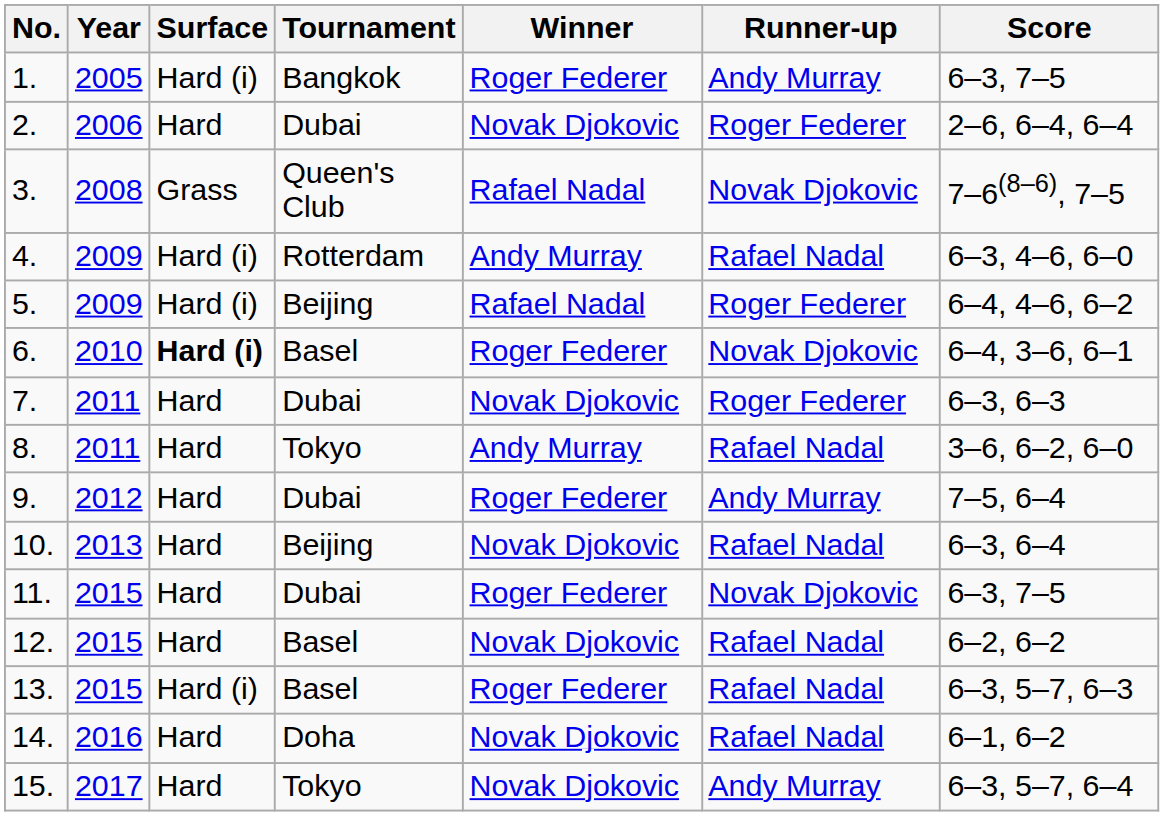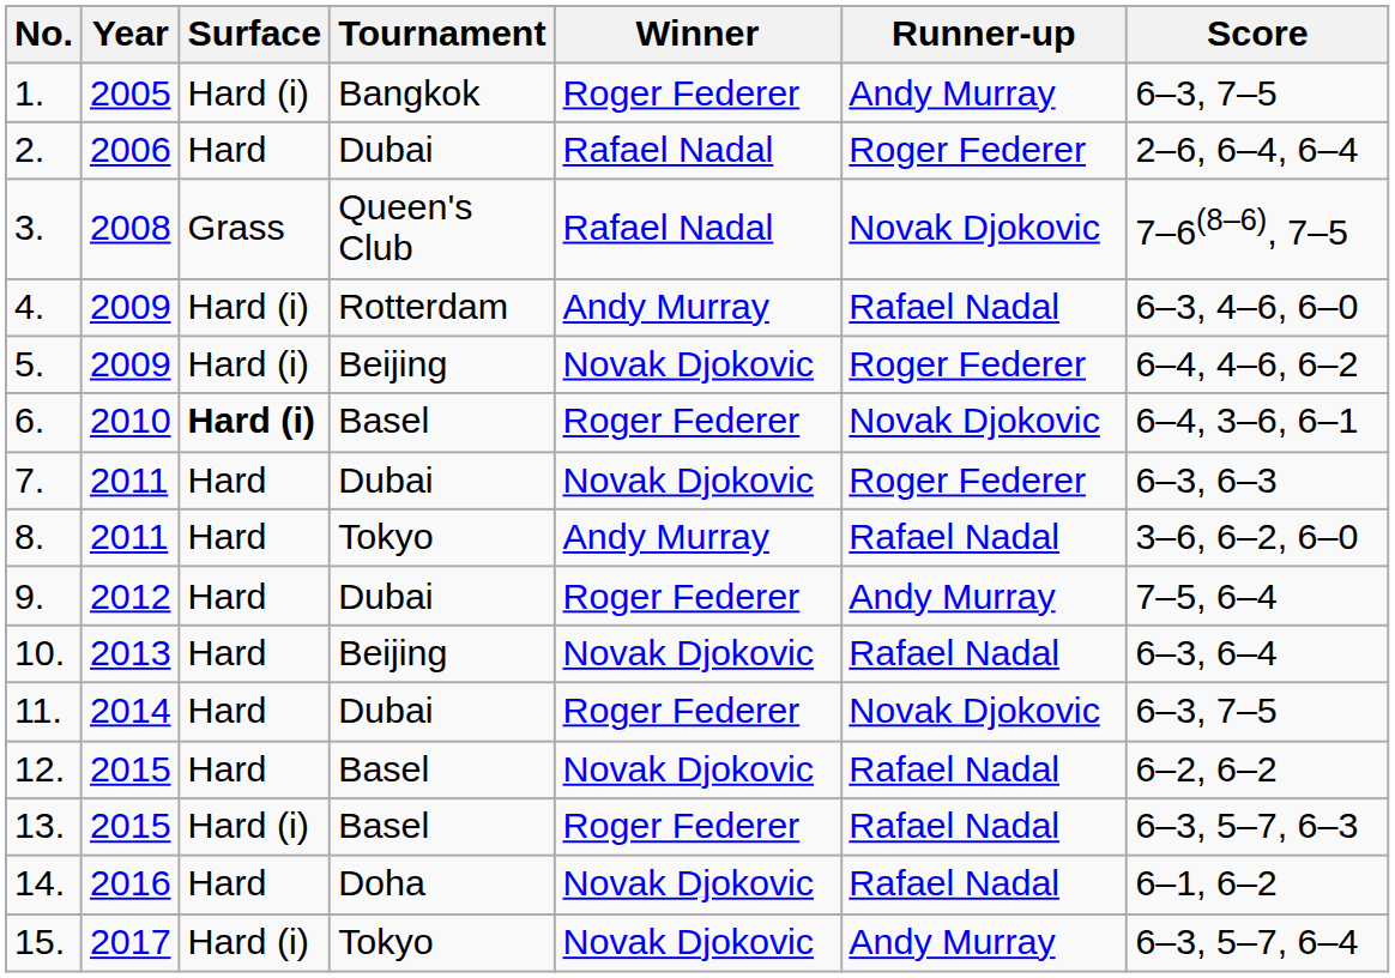 <table class="wikitable sortable ">
 <tr>
 <th>No.</th>
 <th>Year</th>
 <th>Surface</th>
 <th>Tournament</th>
 <th style="width:130px">Winner</th>
 <th style="width:130px">Runner-up</th>
 <th style="width:120px">Score</th>
 </tr>
 <tr>
 <td>1.</td>
 <td><a href='#'>2005</a></td>
 <td>Hard (i)</td>
 <td>Bangkok</td>
 <td> <a href='#'>Roger Federer</a></td>
 <td> <a href='#'>Andy Murray</a></td>
 <td>6–3, 7–5</td>
 </tr>
 <tr>
 <td>2.</td>
 <td><a href='#'>2006</a></td>
 <td>Hard</td>
 <td>Dubai</td>
-<td> <a href='#'>Novak Djokovic</a></td>
+<td> <a href='#'>Rafael Nadal</a></td>
 <td> <a href='#'>Roger Federer</a></td>
 <td>2–6, 6–4, 6–4</td>
 </tr>
 <tr>
 <td>3.</td>
 <td><a href='#'>2008</a></td>
 <td>Grass</td>
 <td>Queen's Club</td>
 <td> <a href='#'>Rafael Nadal</a></td>
 <td> <a href='#'>Novak Djokovic</a></td>
 <td>7–6<sup>(8–6)</sup>, 7–5</td>
 </tr>
 <tr>
 <td>4.</td>
 <td><a href='#'>2009</a></td>
 <td>Hard (i)</td>
 <td>Rotterdam</td>
 <td> <a href='#'>Andy Murray</a></td>
 <td> <a href='#'>Rafael Nadal</a></td>
 <td>6–3, 4–6, 6–0</td>
 </tr>
 <tr>
 <td>5.</td>
 <td><a href='#'>2009</a></td>
 <td>Hard (i)</td>
 <td>Beijing</td>
-<td> <a href='#'>Rafael Nadal</a></td>
+<td> <a href='#'>Novak Djokovic</a></td>
 <td> <a href='#'>Roger Federer</a></td>
 <td>6–4, 4–6, 6–2</td>
 </tr>
 <tr>
 <td>6.</td>
 <td><a href='#'>2010</a></td>
 <td><strong>Hard (i)</strong></td>
 <td>Basel</td>
 <td> <a href='#'>Roger Federer</a></td>
 <td> <a href='#'>Novak Djokovic</a></td>
 <td>6–4, 3–6, 6–1</td>
 </tr>
 <tr>
 <td>7.</td>
 <td><a href='#'>2011</a></td>
 <td>Hard</td>
 <td>Dubai</td>
 <td> <a href='#'>Novak Djokovic</a></td>
 <td> <a href='#'>Roger Federer</a></td>
 <td>6–3, 6–3</td>
 </tr>
 <tr>
 <td>8.</td>
 <td><a href='#'>2011</a></td>
 <td>Hard</td>
 <td>Tokyo</td>
 <td> <a href='#'>Andy Murray</a></td>
 <td> <a href='#'>Rafael Nadal</a></td>
 <td>3–6, 6–2, 6–0</td>
 </tr>
 <tr>
 <td>9.</td>
 <td><a href='#'>2012</a></td>
 <td>Hard</td>
 <td>Dubai</td>
 <td> <a href='#'>Roger Federer</a></td>
 <td> <a href='#'>Andy Murray</a></td>
 <td>7–5, 6–4</td>
 </tr>
 <tr>
 <td>10.</td>
 <td><a href='#'>2013</a></td>
 <td>Hard</td>
 <td>Beijing</td>
 <td> <a href='#'>Novak Djokovic</a></td>
 <td> <a href='#'>Rafael Nadal</a></td>
 <td>6–3, 6–4</td>
 </tr>
 <tr>
 <td>11.</td>
-<td><a href='#'>2015</a></td>
+<td><a href='#'>2014</a></td>
 <td>Hard</td>
 <td>Dubai</td>
 <td> <a href='#'>Roger Federer</a></td>
 <td> <a href='#'>Novak Djokovic</a></td>
 <td>6–3, 7–5</td>
 </tr>
 <tr>
 <td>12.</td>
 <td><a href='#'>2015</a></td>
 <td>Hard</td>
 <td>Basel</td>
 <td> <a href='#'>Novak Djokovic</a></td>
 <td> <a href='#'>Rafael Nadal</a></td>
 <td>6–2, 6–2</td>
 </tr>
 <tr>
 <td>13.</td>
 <td><a href='#'>2015</a></td>
 <td>Hard (i)</td>
 <td>Basel</td>
 <td> <a href='#'>Roger Federer</a></td>
 <td> <a href='#'>Rafael Nadal</a></td>
 <td>6–3, 5–7, 6–3</td>
 </tr>
 <tr>
 <td>14.</td>
 <td><a href='#'>2016</a></td>
 <td>Hard</td>
 <td>Doha</td>
 <td> <a href='#'>Novak Djokovic</a></td>
 <td> <a href='#'>Rafael Nadal</a></td>
 <td>6–1, 6–2</td>
 </tr>
 <tr>
 <td>15.</td>
 <td><a href='#'>2017</a></td>
-<td>Hard</td>
+<td>Hard (i)</td>
 <td>Tokyo</td>
 <td> <a href='#'>Novak Djokovic</a></td>
 <td> <a href='#'>Andy Murray</a></td>
 <td>6–3, 5–7, 6–4</td>
 </tr>
 </table>
